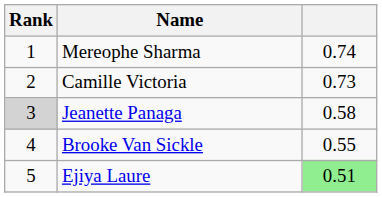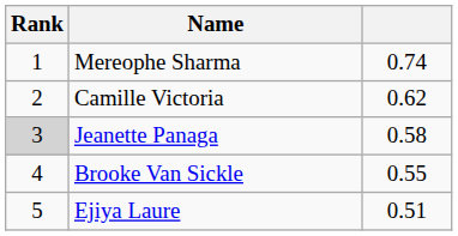 <table class="wikitable" style="font-size:90%">
 <tr>
 <th width=30>Rank</th>
 <th width=180>Name</th>
 <th width=50></th>
 </tr>
 <tr>
 <td style="text-align:center">1</td>
 <td>Mereophe Sharma</td>
 <td style="text-align:center">0.74</td>
 </tr>
 <tr>
 <td style="text-align:center">2</td>
 <td>Camille Victoria</td>
-<td style="text-align:center">0.73</td>
+<td style="text-align:center">0.62</td>
 </tr>
 <tr>
 <td style="background: lightgrey; text-align:center">3</td>
 <td><a href='#'>Jeanette Panaga</a></td>
 <td style="text-align:center">0.58</td>
 </tr>
 <tr>
 <td style="text-align:center">4</td>
 <td><a href='#'>Brooke Van Sickle</a></td>
 <td style="text-align:center">0.55</td>
 </tr>
 <tr>
 <td style="text-align:center">5</td>
 <td><a href='#'>Ejiya Laure</a></td>
-<td style="background: lightgreen; text-align:center">0.51</td>
+<td style="text-align:center">0.51</td>
 </tr>
 </table>
